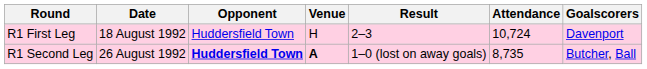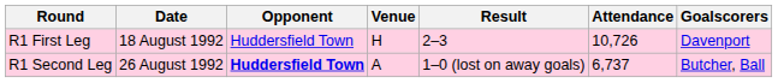 <table class="wikitable">
 <tr>
 <th>Round</th>
 <th>Date</th>
 <th>Opponent</th>
 <th>Venue</th>
 <th>Result</th>
 <th>Attendance</th>
 <th>Goalscorers</th>
 </tr>
 <tr style="background-color: #ffd0e3;">
 <td>R1 First Leg</td>
 <td>18 August 1992</td>
 <td><a href='#'>Huddersfield Town</a></td>
 <td>H</td>
 <td>2–3</td>
-<td>10,724</td>
+<td>10,726</td>
 <td><a href='#'>Davenport</a></td>
 </tr>
 <tr style="background-color: #ffd0e3;">
 <td>R1 Second Leg</td>
 <td>26 August 1992</td>
 <td><strong><a href='#'>Huddersfield Town</a></strong></td>
-<td><strong>A</strong></td>
+<td>A</td>
 <td>1–0 (lost on away goals)</td>
-<td>8,735</td>
+<td>6,737</td>
 <td><a href='#'>Butcher</a>, <a href='#'>Ball</a></td>
 </tr>
 </table>
